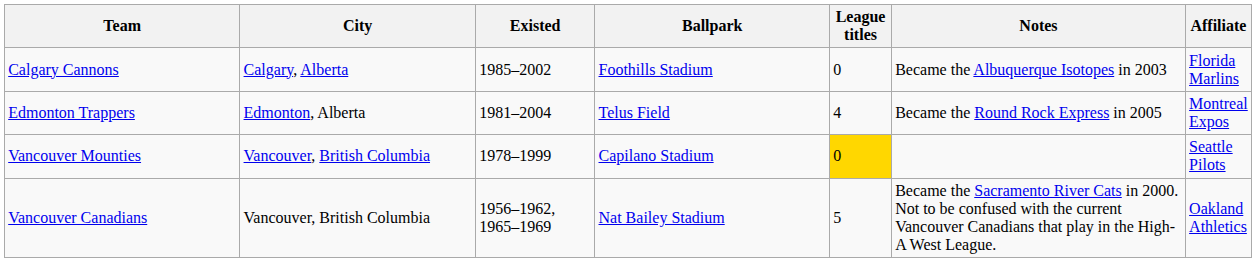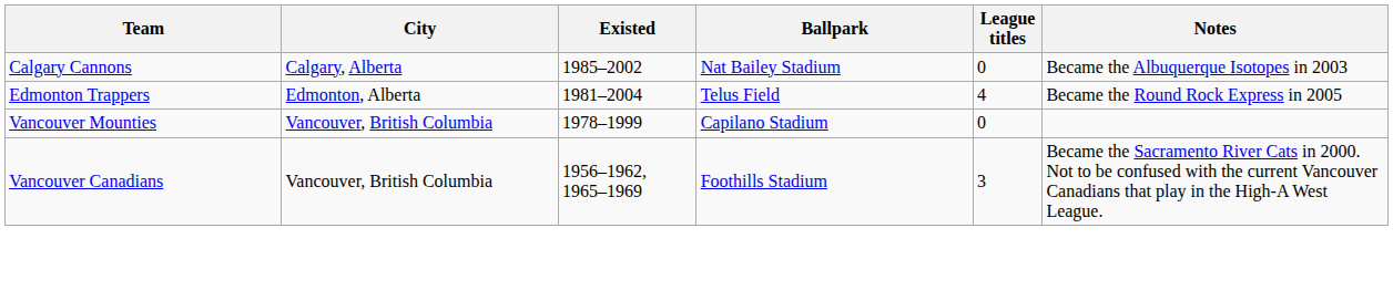 <table class="wikitable">
 <tr>
 <th bgcolor="#DDDDFF" width="20%">Team</th>
 <th bgcolor="#DDDDFF" width="20%">City</th>
 <th bgcolor="#DDDDFF" width="10%">Existed</th>
 <th bgcolor="#DDDDFF" width="20%">Ballpark</th>
 <th bgcolor="#DDDDFF" width="5%">League titles</th>
 <th bgcolor="#DDDDFF" width="45%">Notes</th>
-<th bgcolor="#DDDDFF" width="45%">Affiliate</th>
 </tr>
 <tr>
 <td><a href='#'>Calgary Cannons</a></td>
 <td><a href='#'>Calgary</a>, <a href='#'>Alberta</a></td>
 <td>1985–2002</td>
-<td><a href='#'>Foothills Stadium</a></td>
+<td><a href='#'>Nat Bailey Stadium</a></td>
 <td>0</td>
 <td>Became the <a href='#'>Albuquerque Isotopes</a> in 2003</td>
-<td><a href='#'>Florida Marlins</a></td>
 </tr>
 <tr>
 <td><a href='#'>Edmonton Trappers</a></td>
 <td><a href='#'>Edmonton</a>, Alberta</td>
 <td>1981–2004</td>
 <td><a href='#'>Telus Field</a></td>
 <td>4</td>
 <td>Became the <a href='#'>Round Rock Express</a> in 2005</td>
-<td><a href='#'>Montreal Expos</a></td>
 </tr>
 <tr>
 <td><a href='#'>Vancouver Mounties</a></td>
 <td><a href='#'>Vancouver</a>, <a href='#'>British Columbia</a></td>
 <td>1978–1999</td>
 <td><a href='#'>Capilano Stadium</a></td>
-<td style="background: gold;">0</td>
+<td>0</td>
 <td></td>
-<td><a href='#'>Seattle Pilots</a></td>
 </tr>
 <tr>
 <td><a href='#'>Vancouver Canadians</a></td>
 <td>Vancouver, British Columbia</td>
 <td>1956–1962, 1965–1969</td>
-<td><a href='#'>Nat Bailey Stadium</a></td>
-<td>5</td>
+<td><a href='#'>Foothills Stadium</a></td>
+<td>3</td>
 <td>Became the <a href='#'>Sacramento River Cats</a> in 2000. Not to be confused with the current Vancouver Canadians that play in the High-A West League.</td>
-<td><a href='#'>Oakland Athletics</a></td>
 </tr>
 </table>
